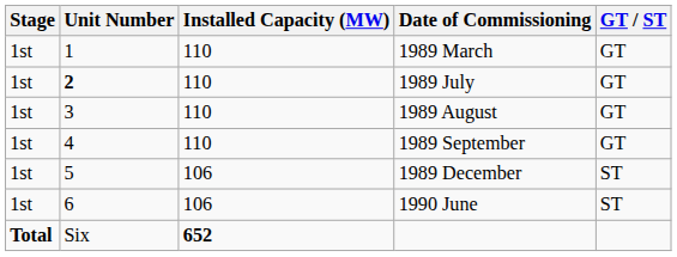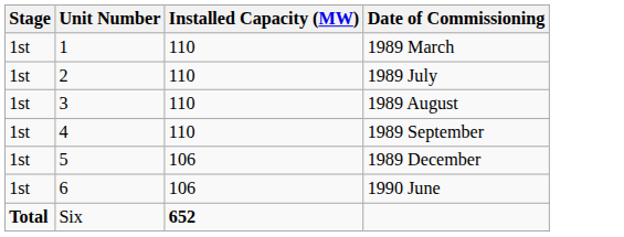 <table class="sortable wikitable">
 <tr>
 <th>Stage</th>
 <th>Unit Number</th>
 <th>Installed Capacity (<a href='#'>MW</a>)</th>
 <th>Date of Commissioning</th>
-<th><a href='#'> GT</a> / <a href='#'> ST</a></th>
 </tr>
 <tr>
 <td>1st</td>
 <td>1</td>
 <td>110</td>
 <td>1989 March</td>
-<td>GT</td>
 </tr>
 <tr>
 <td>1st</td>
-<td><strong>2</strong></td>
+<td>2</td>
 <td>110</td>
 <td>1989 July</td>
-<td>GT</td>
 </tr>
 <tr>
 <td>1st</td>
 <td>3</td>
 <td>110</td>
 <td>1989 August</td>
-<td>GT</td>
 </tr>
 <tr>
 <td>1st</td>
 <td>4</td>
 <td>110</td>
 <td>1989 September</td>
-<td>GT</td>
 </tr>
 <tr>
 <td>1st</td>
 <td>5</td>
 <td>106</td>
 <td>1989 December</td>
-<td>ST</td>
 </tr>
 <tr>
 <td>1st</td>
 <td>6</td>
 <td>106</td>
 <td>1990 June</td>
-<td>ST</td>
 </tr>
 <tr>
 <td><strong>Total</strong></td>
 <td>Six</td>
 <td><strong>652</strong></td>
 <td></td>
-<td></td>
 </tr>
 </table>
